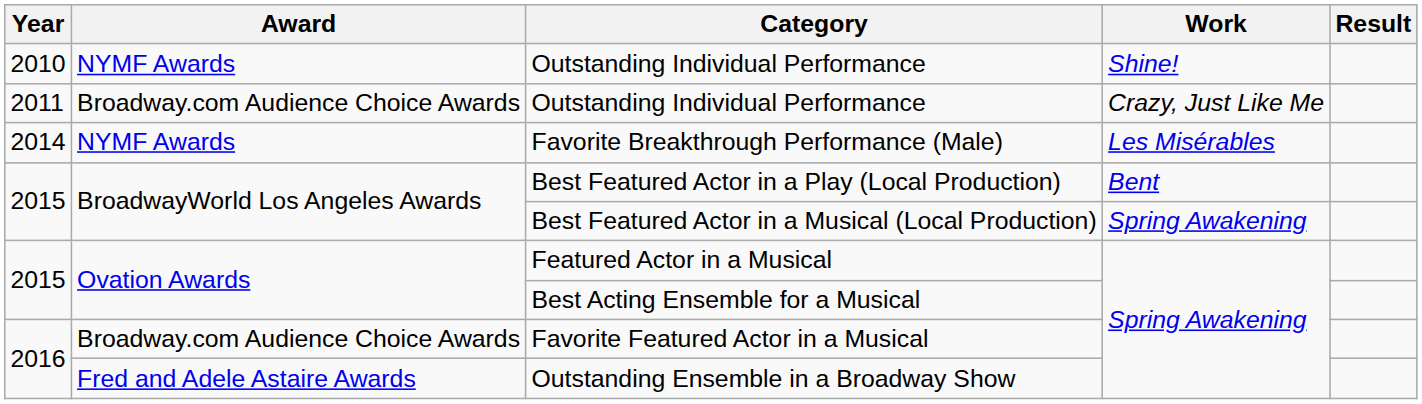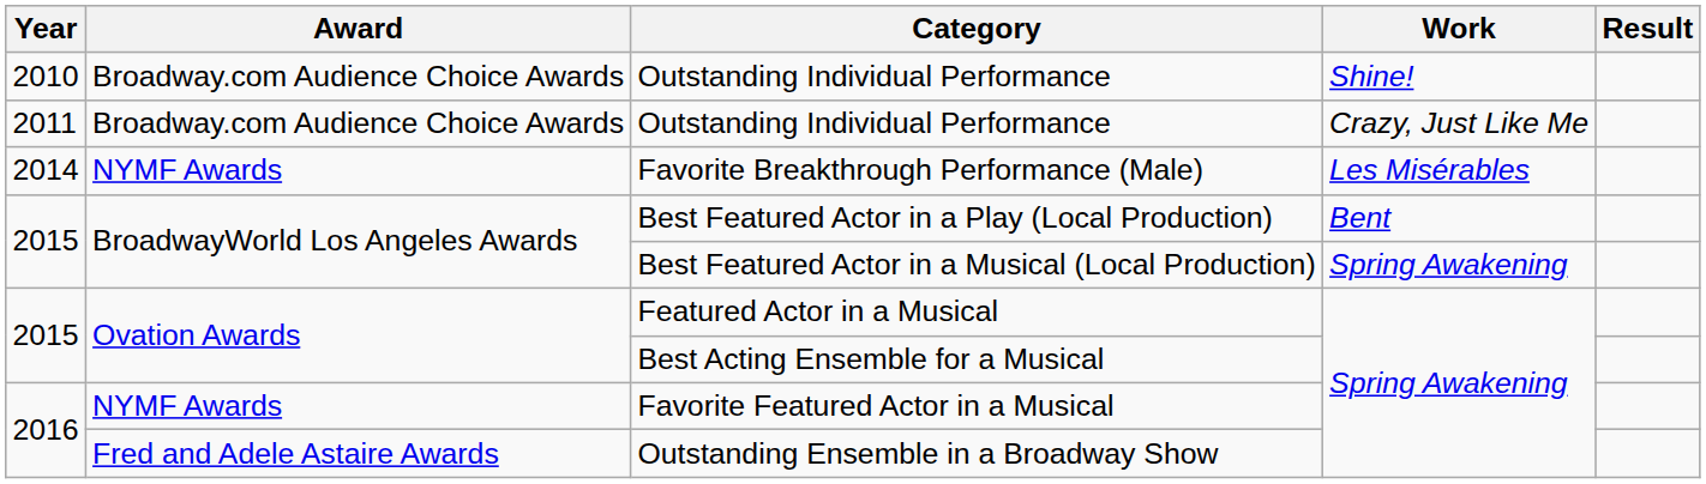 <table class="wikitable sortable plainrowheaders">
 <tr>
 <th>Year</th>
 <th>Award</th>
 <th>Category</th>
 <th>Work</th>
 <th>Result</th>
 </tr>
 <tr>
 <td>2010</td>
-<td><a href='#'>NYMF Awards</a></td>
+<td>Broadway.com Audience Choice Awards</td>
 <td>Outstanding Individual Performance</td>
 <td><em><a href='#'>Shine!</a></em></td>
 <td></td>
 </tr>
 <tr>
 <td>2011</td>
 <td>Broadway.com Audience Choice Awards</td>
 <td>Outstanding Individual Performance</td>
 <td><em>Crazy, Just Like Me</em></td>
 <td></td>
 </tr>
 <tr>
 <td>2014</td>
 <td><a href='#'>NYMF Awards</a></td>
 <td>Favorite Breakthrough Performance (Male)</td>
 <td><em><a href='#'>Les Misérables</a></em></td>
 <td></td>
 </tr>
 <tr>
 <td rowspan="2">2015</td>
 <td rowspan="2">BroadwayWorld Los Angeles Awards</td>
 <td>Best Featured Actor in a Play (Local Production)</td>
 <td><em><a href='#'>Bent</a></em></td>
 <td></td>
 </tr>
 <tr>
 <td>Best Featured Actor in a Musical (Local Production)</td>
 <td><em><a href='#'>Spring Awakening</a></em></td>
 <td></td>
 </tr>
 <tr>
 <td rowspan="2">2015</td>
 <td rowspan="2"><a href='#'>Ovation Awards</a></td>
 <td>Featured Actor in a Musical</td>
 <td rowspan="4"><em><a href='#'>Spring Awakening</a></em></td>
 <td></td>
 </tr>
 <tr>
 <td>Best Acting Ensemble for a Musical</td>
 <td></td>
 </tr>
 <tr>
 <td rowspan="2">2016</td>
-<td>Broadway.com Audience Choice Awards</td>
+<td><a href='#'>NYMF Awards</a></td>
 <td>Favorite Featured Actor in a Musical</td>
 <td></td>
 </tr>
 <tr>
 <td><a href='#'>Fred and Adele Astaire Awards</a></td>
 <td>Outstanding Ensemble in a Broadway Show</td>
 <td></td>
 </tr>
 </table>
